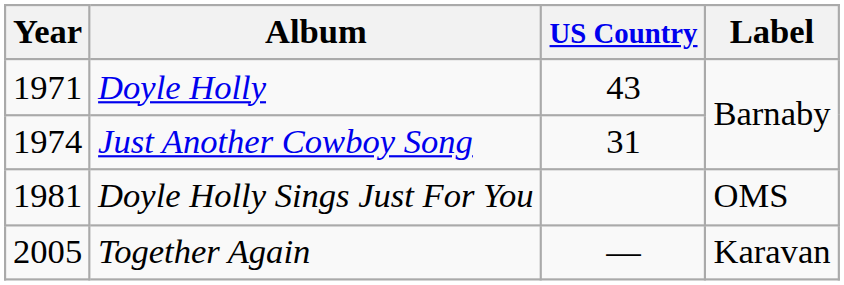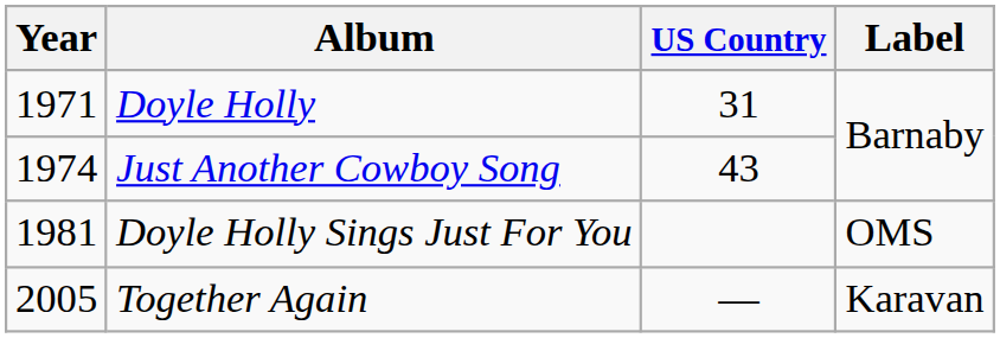 <table class="wikitable">
 <tr>
 <th>Year</th>
 <th>Album</th>
 <th><small><a href='#'>US Country</a></small></th>
 <th>Label</th>
 </tr>
 <tr>
 <td>1971</td>
 <td><em><a href='#'>Doyle Holly</a></em></td>
-<td align="center">43</td>
+<td align="center">31</td>
 <td rowspan="2">Barnaby</td>
 </tr>
 <tr>
 <td>1974</td>
 <td><em><a href='#'>Just Another Cowboy Song</a></em></td>
-<td align="center">31</td>
+<td align="center">43</td>
 </tr>
 <tr>
 <td>1981</td>
 <td><em>Doyle Holly Sings Just For You</em></td>
 <td align="center"></td>
 <td>OMS</td>
 </tr>
 <tr>
 <td>2005</td>
 <td><em>Together Again</em></td>
 <td align="center">—</td>
 <td rowspan="1">Karavan</td>
 </tr>
 </table>
